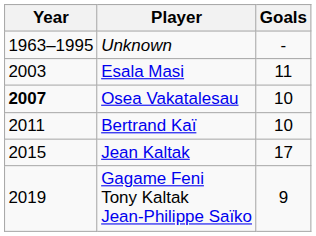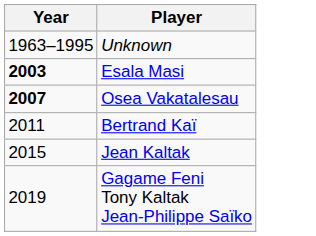 <table class="wikitable">
 <tr>
 <th>Year</th>
 <th>Player</th>
-<th>Goals</th>
 </tr>
 <tr>
 <td>1963–1995</td>
 <td><em>Unknown</em></td>
-<td align=center>-</td>
 </tr>
 <tr>
-<td>2003</td>
+<td><strong>2003</strong></td>
 <td> <a href='#'>Esala Masi</a></td>
-<td align=center>11</td>
 </tr>
 <tr>
 <td><strong>2007</strong></td>
 <td> <a href='#'>Osea Vakatalesau</a></td>
-<td align=center>10</td>
 </tr>
 <tr>
 <td>2011</td>
 <td> <a href='#'>Bertrand Kaï</a></td>
-<td align=center>10</td>
 </tr>
 <tr>
 <td>2015</td>
 <td> <a href='#'>Jean Kaltak</a></td>
-<td align=center>17</td>
 </tr>
 <tr>
 <td>2019</td>
 <td> <a href='#'>Gagame Feni</a><br> Tony Kaltak<br> <a href='#'>Jean-Philippe Saïko</a></td>
-<td align=center>9</td>
 </tr>
 </table>
